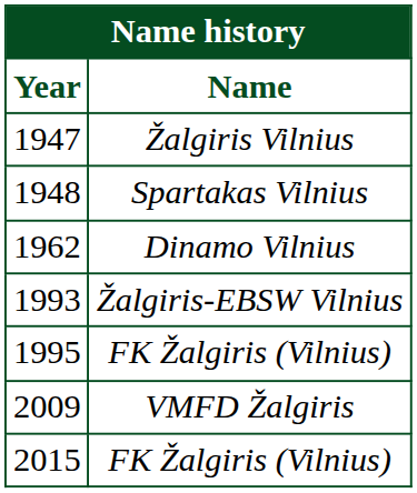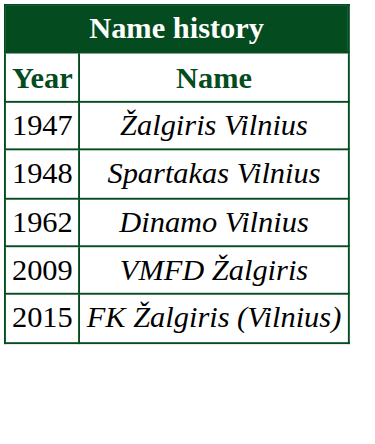 <table class="wikitable" style="text-align:left">
 <tr>
 <td colspan="2" style="background:#044C20; color:#FFFFFF; border:1px solid #044C20; text-align:center;"><strong>Name history</strong></td>
 </tr>
 <tr>
 <td style="background:#FFFFFF; color:#044C20; border:1px solid #044C20; text-align:center;"><strong>Year</strong></td>
 <td style="background:#FFFFFF; color:#044C20; border:1px solid #044C20; text-align:center;"><strong>Name</strong></td>
 </tr>
 <tr>
 <td style="background:#FFFFFF;color:#000000;border:1px solid #044C20">1947</td>
 <td align=center style="background:#FFFFFF;color:#000000;border:1px solid #044C20"><em>Žalgiris Vilnius</em></td>
 </tr>
 <tr>
 <td style="background:#FFFFFF;color:#000000;border:1px solid #044C20">1948</td>
 <td align=center style="background:#FFFFFF;color:#000000;border:1px solid #044C20"><em>Spartakas Vilnius</em></td>
 </tr>
 <tr>
 <td style="background:#FFFFFF;color:#000000;border:1px solid #044C20">1962</td>
 <td align=center style="background:#FFFFFF;color:#000000;border:1px solid #044C20"><em>Dinamo Vilnius</em></td>
 </tr>
 <tr>
-<td style="background:#FFFFFF;color:#000000;border:1px solid #044C20">1993</td>
-<td align=center style="background:#FFFFFF;color:#000000;border:1px solid #044C20"><em>Žalgiris-EBSW Vilnius</em></td>
-</tr>
-<tr>
-<td style="background:#FFFFFF;color:#000000;border:1px solid #044C20">1995</td>
-<td align=center style="background:#FFFFFF;color:#000000;border:1px solid #044C20"><em>FK Žalgiris (Vilnius)</em></td>
-</tr>
-<tr>
 <td style="background:#FFFFFF;color:#000000;border:1px solid #044C20">2009</td>
 <td align=center style="background:#FFFFFF;color:#000000;border:1px solid #044C20"><em>VMFD Žalgiris</em></td>
 </tr>
 <tr>
 <td style="background:#FFFFFF;color:#000000;border:1px solid #044C20">2015</td>
 <td align=center style="background:#FFFFFF;color:#000000;border:1px solid #044C20"><em>FK Žalgiris (Vilnius)</em></td>
 </tr>
 </table>
